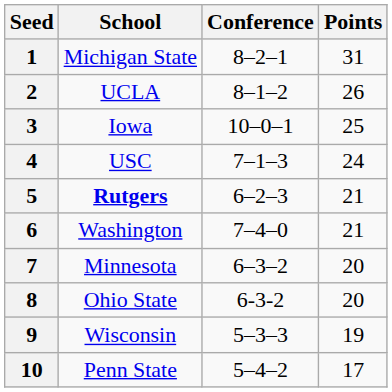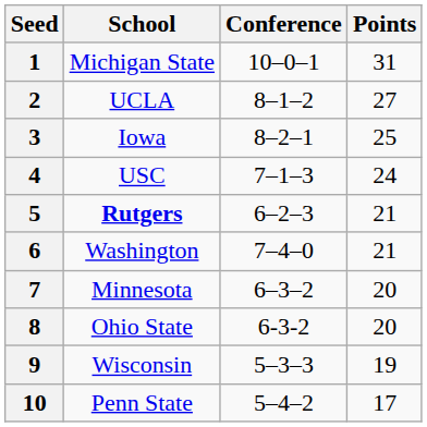 <table class="wikitable" style="text-align:center">
 <tr>
 <th>Seed</th>
 <th>School</th>
 <th>Conference</th>
 <th>Points</th>
 </tr>
 <tr>
 <th>1</th>
 <td><a href='#'>Michigan State</a></td>
-<td>8–2–1</td>
+<td>10–0–1</td>
 <td>31</td>
 </tr>
 <tr>
 <th>2</th>
 <td><a href='#'>UCLA</a></td>
 <td>8–1–2</td>
-<td>26</td>
+<td>27</td>
 </tr>
 <tr>
 <th>3</th>
 <td><a href='#'>Iowa</a></td>
-<td>10–0–1</td>
+<td>8–2–1</td>
 <td>25</td>
 </tr>
 <tr>
 <th>4</th>
 <td><a href='#'>USC</a></td>
 <td>7–1–3</td>
 <td>24</td>
 </tr>
 <tr>
 <th>5</th>
 <td><strong><a href='#'>Rutgers</a></strong></td>
 <td>6–2–3</td>
 <td>21</td>
 </tr>
 <tr>
 <th>6</th>
 <td><a href='#'>Washington</a></td>
 <td>7–4–0</td>
 <td>21</td>
 </tr>
 <tr>
 <th>7</th>
 <td><a href='#'>Minnesota</a></td>
 <td>6–3–2</td>
 <td>20</td>
 </tr>
 <tr>
 <th>8</th>
 <td><a href='#'>Ohio State</a></td>
 <td>6-3-2</td>
 <td>20</td>
 </tr>
 <tr>
 <th>9</th>
 <td><a href='#'>Wisconsin</a></td>
 <td>5–3–3</td>
 <td>19</td>
 </tr>
 <tr>
 <th>10</th>
 <td><a href='#'>Penn State</a></td>
 <td>5–4–2</td>
 <td>17</td>
 </tr>
 </table>
